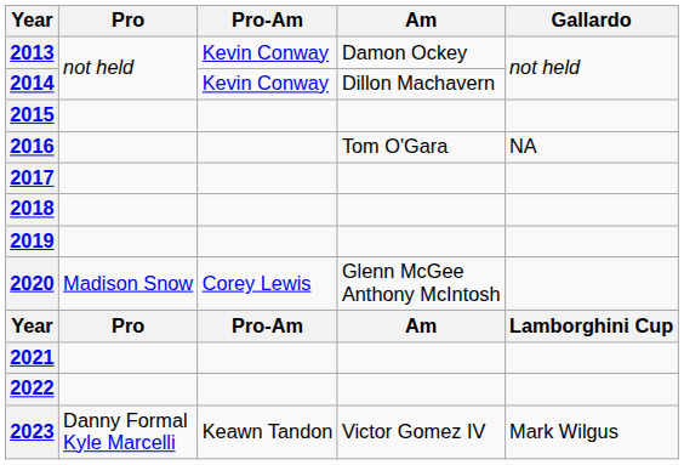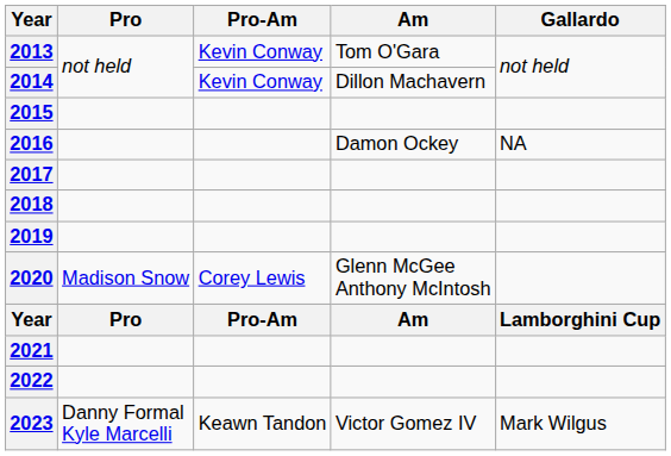 <table class="wikitable">
 <tr>
 <th>Year</th>
 <th>Pro</th>
 <th>Pro-Am</th>
 <th>Am</th>
 <th>Gallardo</th>
 </tr>
 <tr>
 <th><a href='#'>2013</a></th>
 <td rowspan=2><em>not held</em></td>
 <td> <a href='#'>Kevin Conway</a></td>
-<td> Damon Ockey</td>
+<td> Tom O'Gara</td>
 <td rowspan=2><em>not held</em></td>
 </tr>
 <tr>
 <th><a href='#'>2014</a></th>
 <td> <a href='#'>Kevin Conway</a></td>
 <td> Dillon Machavern</td>
 </tr>
 <tr>
 <th><a href='#'>2015</a></th>
 <td></td>
 <td></td>
 <td></td>
 <td></td>
 </tr>
 <tr>
 <th><a href='#'>2016</a></th>
 <td></td>
 <td></td>
-<td> Tom O'Gara</td>
+<td> Damon Ockey</td>
 <td>NA</td>
 </tr>
 <tr>
 <th><a href='#'>2017</a></th>
 <td></td>
 <td></td>
 <td></td>
 <td></td>
 </tr>
 <tr>
 <th><a href='#'>2018</a></th>
 <td></td>
 <td></td>
 <td></td>
 <td></td>
 </tr>
 <tr>
 <th><a href='#'>2019</a></th>
 <td></td>
 <td></td>
 <td></td>
 <td></td>
 </tr>
 <tr>
 <th><a href='#'>2020</a></th>
 <td> <a href='#'>Madison Snow</a></td>
 <td> <a href='#'>Corey Lewis</a></td>
 <td> Glenn McGee <br> Anthony McIntosh</td>
 <td></td>
 </tr>
 <tr>
 <th>Year</th>
 <th>Pro</th>
 <th>Pro-Am</th>
 <th>Am</th>
 <th>Lamborghini Cup</th>
 </tr>
 <tr>
 <th><a href='#'>2021</a></th>
 <td></td>
 <td></td>
 <td></td>
 <td></td>
 </tr>
 <tr>
 <th><a href='#'>2022</a></th>
 <td></td>
 <td></td>
 <td></td>
 <td></td>
 </tr>
 <tr>
 <th><a href='#'>2023</a></th>
 <td> Danny Formal <br> <a href='#'>Kyle Marcelli</a></td>
 <td> Keawn Tandon</td>
 <td> Victor Gomez IV</td>
 <td> Mark Wilgus</td>
 </tr>
 </table>
